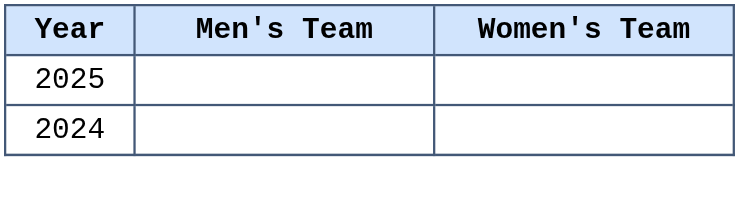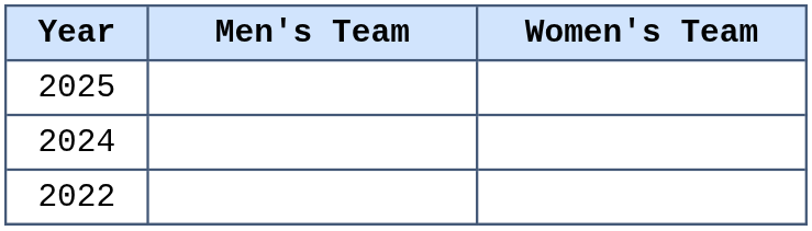 <table cellpadding="3" cellspacing="4" border="1" style="border:#435877 solid 1px; border-collapse: collapse;">
 <tr bgcolor="#d1e4fd" align="center">
 <td width="50"><strong>Year</strong></td>
 <td width="125"><strong>Men's Team</strong></td>
 <td width="125"><strong>Women's Team</strong></td>
 </tr>
 <tr align="center">
 <td>2025</td>
 <td></td>
 <td></td>
 </tr>
 <tr align="center">
 <td>2024</td>
 <td></td>
 <td></td>
 </tr>
+<tr align="center">
+<td>2022</td>
+<td></td>
+<td></td>
+</tr>
 <tr>
 </tr>
 </table>
